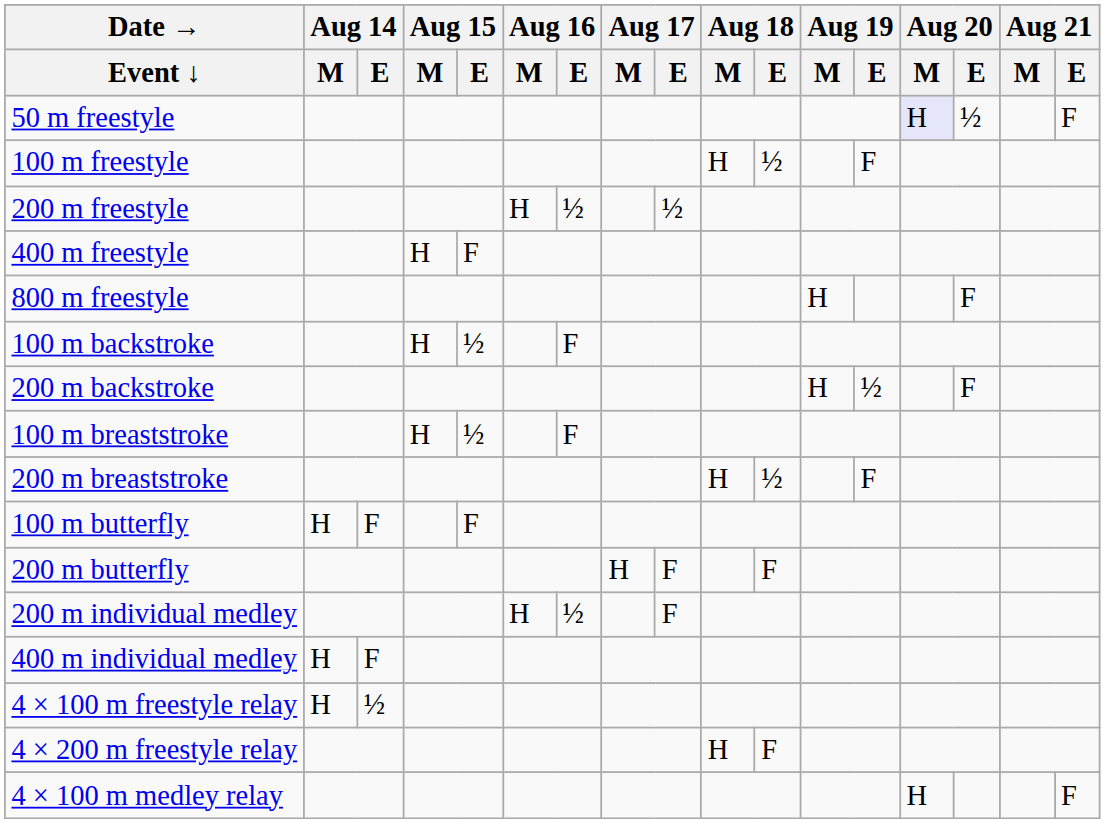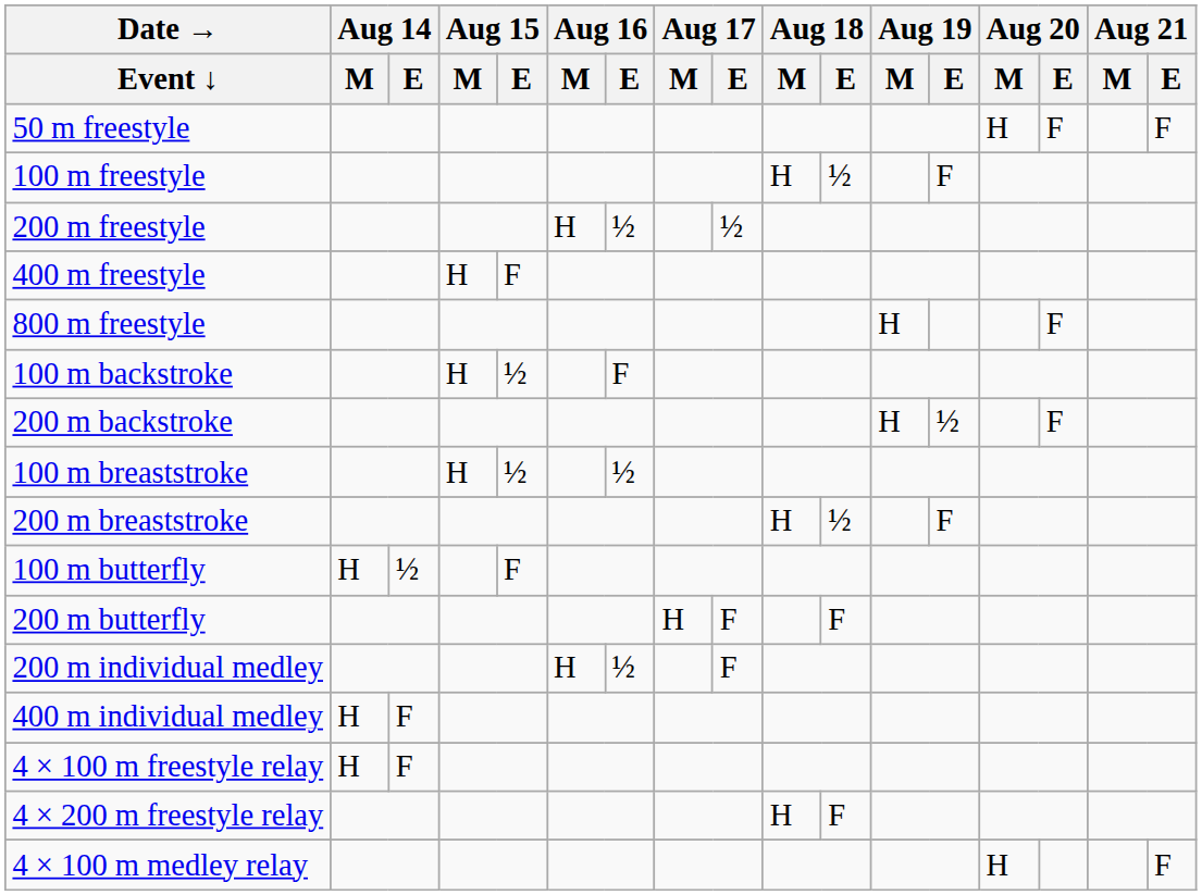 <table class="wikitable olympic-schedule swimming">
 <tr>
 <th>Date →</th>
 <th colspan="2">Aug 14</th>
 <th colspan="2">Aug 15</th>
 <th colspan="2">Aug 16</th>
 <th colspan="2">Aug 17</th>
 <th colspan="2">Aug 18</th>
 <th colspan="2">Aug 19</th>
 <th colspan="2">Aug 20</th>
 <th colspan="2">Aug 21</th>
 </tr>
 <tr>
 <th>Event   ↓</th>
 <th>M</th>
 <th>E</th>
 <th>M</th>
 <th>E</th>
 <th>M</th>
 <th>E</th>
 <th>M</th>
 <th>E</th>
 <th>M</th>
 <th>E</th>
 <th>M</th>
 <th>E</th>
 <th>M</th>
 <th>E</th>
 <th>M</th>
 <th>E</th>
 </tr>
 <tr>
 <td class="event"><a href='#'>50 m freestyle</a></td>
 <td colspan=2></td>
 <td colspan=2></td>
 <td colspan=2></td>
 <td colspan=2></td>
 <td colspan=2></td>
 <td colspan=2></td>
-<td class="heats" style="background: lavender;">H</td>
-<td class="semifinals">½</td>
+<td class="heats">H</td>
+<td class="final">F</td>
 <td></td>
 <td class="final">F</td>
 </tr>
 <tr>
 <td class="event"><a href='#'>100 m freestyle</a></td>
 <td colspan=2></td>
 <td colspan=2></td>
 <td colspan=2></td>
 <td colspan=2></td>
 <td class="heats">H</td>
 <td class="semifinals">½</td>
 <td></td>
 <td class="final">F</td>
 <td colspan=2></td>
 <td colspan=2></td>
 </tr>
 <tr>
 <td class="event"><a href='#'>200 m freestyle</a></td>
 <td colspan=2></td>
 <td colspan=2></td>
 <td class="heats">H</td>
 <td class="semifinals">½</td>
 <td></td>
 <td class="semifinals">½</td>
 <td colspan=2></td>
 <td colspan=2></td>
 <td colspan=2></td>
 <td colspan=2></td>
 </tr>
 <tr>
 <td class="event"><a href='#'>400 m freestyle</a></td>
 <td colspan=2></td>
 <td class="heats">H</td>
 <td class="final">F</td>
 <td colspan=2></td>
 <td colspan=2></td>
 <td colspan=2></td>
 <td colspan=2></td>
 <td colspan=2></td>
 <td colspan=2></td>
 </tr>
 <tr>
 <td class="event"><a href='#'>800 m freestyle</a></td>
 <td colspan=2></td>
 <td colspan=2></td>
 <td colspan=2></td>
 <td colspan=2></td>
 <td colspan=2></td>
 <td class="heats">H</td>
 <td></td>
 <td></td>
 <td class="final">F</td>
 <td colspan=2></td>
 </tr>
 <tr>
 <td class="event"><a href='#'>100 m backstroke</a></td>
 <td colspan=2></td>
 <td class="heats">H</td>
 <td class="semifinals">½</td>
 <td></td>
 <td class="final">F</td>
 <td colspan=2></td>
 <td colspan=2></td>
 <td colspan=2></td>
 <td colspan=2></td>
 <td colspan=2></td>
 </tr>
 <tr>
 <td class="event"><a href='#'>200 m backstroke</a></td>
 <td colspan=2></td>
 <td colspan=2></td>
 <td colspan=2></td>
 <td colspan=2></td>
 <td colspan=2></td>
 <td class="heats">H</td>
 <td class="semifinals">½</td>
 <td></td>
 <td class="final">F</td>
 <td colspan=2></td>
 </tr>
 <tr>
 <td class="event"><a href='#'>100 m breaststroke</a></td>
 <td colspan=2></td>
 <td class="heats">H</td>
 <td class="semifinals">½</td>
 <td></td>
-<td class="final">F</td>
+<td class="semifinals">½</td>
 <td colspan=2></td>
 <td colspan=2></td>
 <td colspan=2></td>
 <td colspan=2></td>
 <td colspan=2></td>
 </tr>
 <tr>
 <td class="event"><a href='#'>200 m breaststroke</a></td>
 <td colspan=2></td>
 <td colspan=2></td>
 <td colspan=2></td>
 <td colspan=2></td>
 <td class="heats">H</td>
 <td class="semifinals">½</td>
 <td></td>
 <td class="final">F</td>
 <td colspan=2></td>
 <td colspan=2></td>
 </tr>
 <tr>
 <td class="event"><a href='#'>100 m butterfly</a></td>
 <td class="heats">H</td>
-<td class="final">F</td>
+<td class="semifinals">½</td>
 <td></td>
 <td class="final">F</td>
 <td colspan=2></td>
 <td colspan=2></td>
 <td colspan=2></td>
 <td colspan=2></td>
 <td colspan=2></td>
 <td colspan=2></td>
 </tr>
 <tr>
 <td class="event"><a href='#'>200 m butterfly</a></td>
 <td colspan=2></td>
 <td colspan=2></td>
 <td colspan=2></td>
 <td class="heats">H</td>
 <td class="final">F</td>
 <td></td>
 <td class="final">F</td>
 <td colspan=2></td>
 <td colspan=2></td>
 <td colspan=2></td>
 </tr>
 <tr>
 <td class="event"><a href='#'>200 m individual medley</a></td>
 <td colspan=2></td>
 <td colspan=2></td>
 <td class="heats">H</td>
 <td class="semifinals">½</td>
 <td></td>
 <td class="final">F</td>
 <td colspan=2></td>
 <td colspan=2></td>
 <td colspan=2></td>
 <td colspan=2></td>
 </tr>
 <tr>
 <td class="event"><a href='#'>400 m individual medley</a></td>
 <td class="heats">H</td>
 <td class="final">F</td>
 <td colspan=2></td>
 <td colspan=2></td>
 <td colspan=2></td>
 <td colspan=2></td>
 <td colspan=2></td>
 <td colspan=2></td>
 <td colspan=2></td>
 </tr>
 <tr>
 <td class="event"><a href='#'>4 × 100 m freestyle relay</a></td>
 <td class="heats">H</td>
-<td class="semifinals">½</td>
+<td class="final">F</td>
 <td colspan=2></td>
 <td colspan=2></td>
 <td colspan=2></td>
 <td colspan=2></td>
 <td colspan=2></td>
 <td colspan=2></td>
 <td colspan=2></td>
 </tr>
 <tr>
 <td class="event"><a href='#'>4 × 200 m freestyle relay</a></td>
 <td colspan=2></td>
 <td colspan=2></td>
 <td colspan=2></td>
 <td colspan=2></td>
 <td class="heats">H</td>
 <td class="final">F</td>
 <td colspan=2></td>
 <td colspan=2></td>
 <td colspan=2></td>
 </tr>
 <tr>
 <td class="event"><a href='#'>4 × 100 m medley relay</a></td>
 <td colspan=2></td>
 <td colspan=2></td>
 <td colspan=2></td>
 <td colspan=2></td>
 <td colspan=2></td>
 <td colspan=2></td>
 <td class="heats">H</td>
 <td></td>
 <td></td>
 <td class="final">F</td>
 </tr>
 </table>
